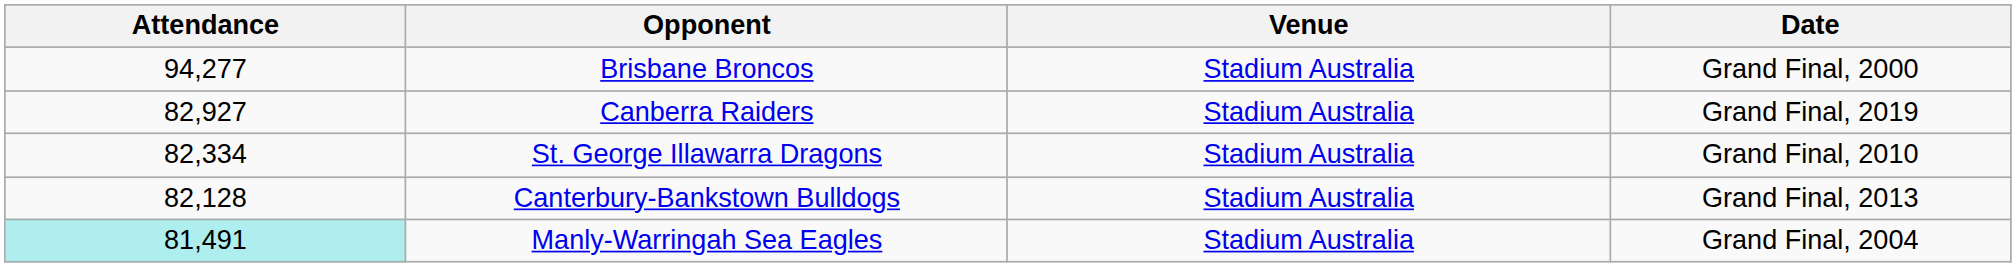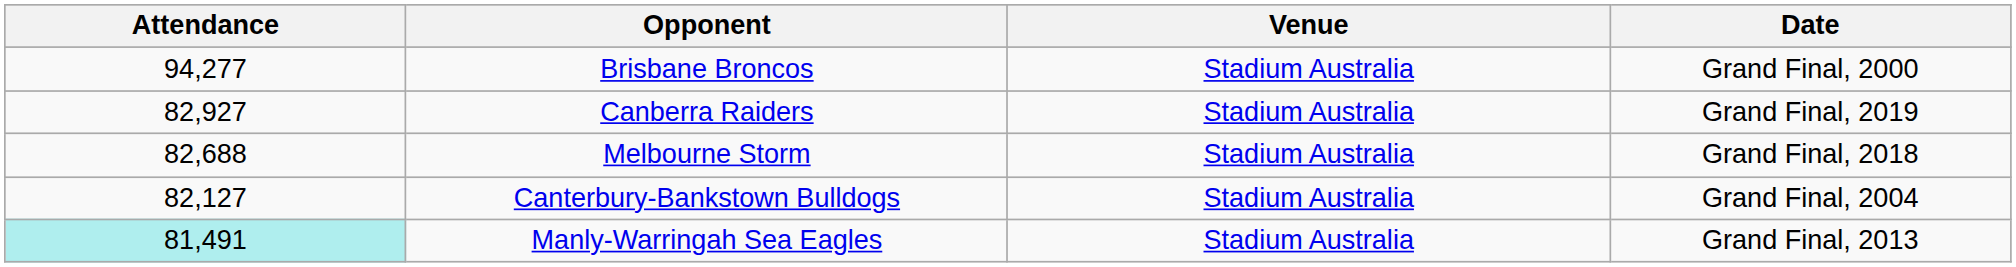 <table class="wikitable" width="75%" style="text-align: center;">
 <tr>
 <th width="10%">Attendance</th>
 <th width="15%">Opponent</th>
 <th width="15%">Venue</th>
 <th width="10%">Date</th>
 </tr>
 <tr>
 <td>94,277</td>
 <td><a href='#'>Brisbane Broncos</a></td>
 <td><a href='#'>Stadium Australia</a></td>
 <td>Grand Final, 2000</td>
 </tr>
 <tr>
 <td>82,927</td>
 <td><a href='#'>Canberra Raiders</a></td>
 <td><a href='#'>Stadium Australia</a></td>
 <td>Grand Final, 2019</td>
 </tr>
 <tr>
-<td>82,334</td>
-<td><a href='#'>St. George Illawarra Dragons</a></td>
+<td>82,688</td>
+<td><a href='#'>Melbourne Storm</a></td>
 <td><a href='#'>Stadium Australia</a></td>
-<td>Grand Final, 2010</td>
+<td>Grand Final, 2018</td>
 </tr>
 <tr>
-<td>82,128</td>
+<td>82,127</td>
 <td><a href='#'>Canterbury-Bankstown Bulldogs</a></td>
 <td><a href='#'>Stadium Australia</a></td>
-<td>Grand Final, 2013</td>
+<td>Grand Final, 2004</td>
 </tr>
 <tr>
 <td style="background: paleturquoise;">81,491</td>
 <td><a href='#'>Manly-Warringah Sea Eagles</a></td>
 <td><a href='#'>Stadium Australia</a></td>
-<td>Grand Final, 2004</td>
+<td>Grand Final, 2013</td>
 </tr>
 </table>
